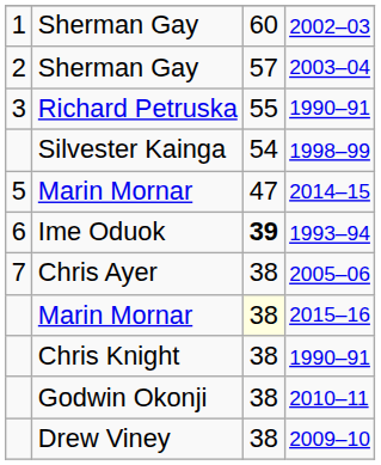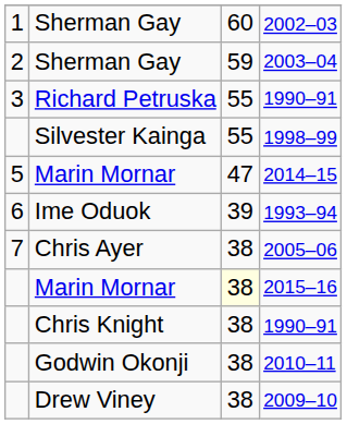 <table class="wikitable">
 <tr>
 </tr>
 <tr>
 <td>1</td>
 <td>Sherman Gay</td>
 <td>60</td>
 <td style="font-size:80%;"><a href='#'>2002–03</a></td>
 </tr>
 <tr>
 <td>2</td>
 <td>Sherman Gay</td>
-<td>57</td>
+<td>59</td>
 <td style="font-size:80%;"><a href='#'>2003–04</a></td>
 </tr>
 <tr>
 <td>3</td>
 <td><a href='#'>Richard Petruska</a></td>
 <td>55</td>
 <td style="font-size:80%;"><a href='#'>1990–91</a></td>
 </tr>
 <tr>
 <td></td>
 <td>Silvester Kainga</td>
-<td>54</td>
+<td>55</td>
 <td style="font-size:80%;"><a href='#'>1998–99</a></td>
 </tr>
 <tr>
 <td>5</td>
 <td><a href='#'>Marin Mornar</a></td>
 <td>47</td>
 <td style="font-size:80%;"><a href='#'>2014–15</a></td>
 </tr>
 <tr>
 <td>6</td>
 <td>Ime Oduok</td>
-<td><strong>39</strong></td>
+<td>39</td>
 <td style="font-size:80%;"><a href='#'>1993–94</a></td>
 </tr>
 <tr>
 <td>7</td>
 <td>Chris Ayer</td>
 <td>38</td>
 <td style="font-size:80%;"><a href='#'>2005–06</a></td>
 </tr>
 <tr>
 <td></td>
 <td><a href='#'>Marin Mornar</a></td>
 <td style="background: lightyellow;">38</td>
 <td style="font-size:80%;"><a href='#'>2015–16</a></td>
 </tr>
 <tr>
 <td></td>
 <td>Chris Knight</td>
 <td>38</td>
 <td style="font-size:80%;"><a href='#'>1990–91</a></td>
 </tr>
 <tr>
 <td></td>
 <td>Godwin Okonji</td>
 <td>38</td>
 <td style="font-size:80%;"><a href='#'>2010–11</a></td>
 </tr>
 <tr>
 <td></td>
 <td>Drew Viney</td>
 <td>38</td>
 <td style="font-size:80%;"><a href='#'>2009–10</a></td>
 </tr>
 </table>
